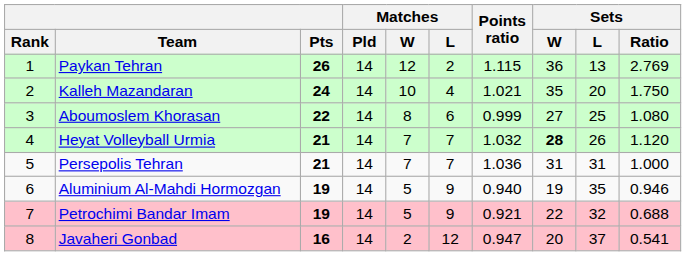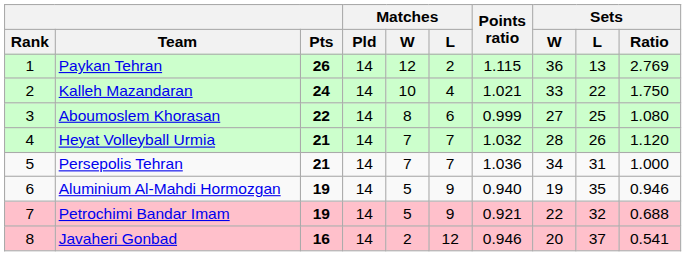 <table class="wikitable" style="text-align:center; font-size:90%">
 <tr>
 <th colspan=3></th>
 <th colspan=3>Matches</th>
 <th rowspan=2 width=50>Points ratio</th>
 <th colspan=3>Sets</th>
 </tr>
 <tr>
 <th width=40>Rank</th>
 <th width=220>Team</th>
 <th width=33>Pts</th>
 <th width=33>Pld</th>
 <th width=33>W</th>
 <th width=33>L</th>
 <th width=33>W</th>
 <th width=33>L</th>
 <th width=50>Ratio</th>
 </tr>
 <tr bgcolor=ccffcc>
 <td>1</td>
 <td align="left"><a href='#'>Paykan Tehran</a></td>
 <td><strong>26</strong></td>
 <td>14</td>
 <td>12</td>
 <td>2</td>
 <td>1.115</td>
 <td>36</td>
 <td>13</td>
 <td>2.769</td>
 </tr>
 <tr bgcolor=ccffcc>
 <td>2</td>
 <td align="left"><a href='#'>Kalleh Mazandaran</a></td>
 <td><strong>24</strong></td>
 <td>14</td>
 <td>10</td>
 <td>4</td>
 <td>1.021</td>
-<td>35</td>
-<td>20</td>
+<td>33</td>
+<td>22</td>
 <td>1.750</td>
 </tr>
 <tr bgcolor=ccffcc>
 <td>3</td>
 <td align="left"><a href='#'>Aboumoslem Khorasan</a></td>
 <td><strong>22</strong></td>
 <td>14</td>
 <td>8</td>
 <td>6</td>
 <td>0.999</td>
 <td>27</td>
 <td>25</td>
 <td>1.080</td>
 </tr>
 <tr bgcolor=ccffcc>
 <td>4</td>
 <td align="left"><a href='#'>Heyat Volleyball Urmia</a></td>
 <td><strong>21</strong></td>
 <td>14</td>
 <td>7</td>
 <td>7</td>
 <td>1.032</td>
-<td><strong>28</strong></td>
+<td>28</td>
 <td>26</td>
 <td>1.120</td>
 </tr>
 <tr>
 <td>5</td>
 <td align="left"><a href='#'>Persepolis Tehran</a></td>
 <td><strong>21</strong></td>
 <td>14</td>
 <td>7</td>
 <td>7</td>
 <td>1.036</td>
-<td>31</td>
+<td>34</td>
 <td>31</td>
 <td>1.000</td>
 </tr>
 <tr>
 <td>6</td>
 <td align="left"><a href='#'>Aluminium Al-Mahdi Hormozgan</a></td>
 <td><strong>19</strong></td>
 <td>14</td>
 <td>5</td>
 <td>9</td>
 <td>0.940</td>
 <td>19</td>
 <td>35</td>
 <td>0.946</td>
 </tr>
 <tr bgcolor=pink>
 <td>7</td>
 <td align="left"><a href='#'>Petrochimi Bandar Imam</a></td>
 <td><strong>19</strong></td>
 <td>14</td>
 <td>5</td>
 <td>9</td>
 <td>0.921</td>
 <td>22</td>
 <td>32</td>
 <td>0.688</td>
 </tr>
 <tr bgcolor=pink>
 <td>8</td>
 <td align="left"><a href='#'>Javaheri Gonbad</a></td>
 <td><strong>16</strong></td>
 <td>14</td>
 <td>2</td>
 <td>12</td>
-<td>0.947</td>
+<td>0.946</td>
 <td>20</td>
 <td>37</td>
 <td>0.541</td>
 </tr>
 </table>
